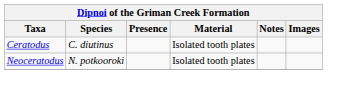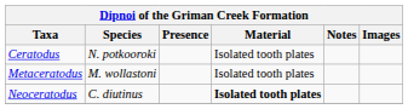 <table class="wikitable" align="center">
 <tr>
 <th colspan="6" align="center"><strong><a href='#'>Dipnoi</a></strong> of the Griman Creek Formation</th>
 </tr>
 <tr>
 <th>Taxa</th>
 <th>Species</th>
 <th>Presence</th>
 <th>Material</th>
 <th>Notes</th>
 <th>Images</th>
 </tr>
 <tr>
 <td><em><a href='#'>Ceratodus</a></em></td>
-<td><em>C. diutinus</em></td>
+<td><em>N. potkooroki</em></td>
+<td></td>
+<td>Isolated tooth plates</td>
+<td></td>
+<td></td>
+</tr>
+<tr>
+<td><em><a href='#'>Metaceratodus</a></em></td>
+<td><em>M. wollastoni</em></td>
 <td></td>
 <td>Isolated tooth plates</td>
 <td></td>
 <td></td>
 </tr>
 <tr>
 <td><em><a href='#'>Neoceratodus</a></em></td>
-<td><em>N. potkooroki</em></td>
+<td><em>C. diutinus</em></td>
 <td></td>
-<td>Isolated tooth plates</td>
+<td><strong>Isolated tooth plates</strong></td>
 <td></td>
 <td></td>
 </tr>
 <tr>
 </tr>
 </table>
